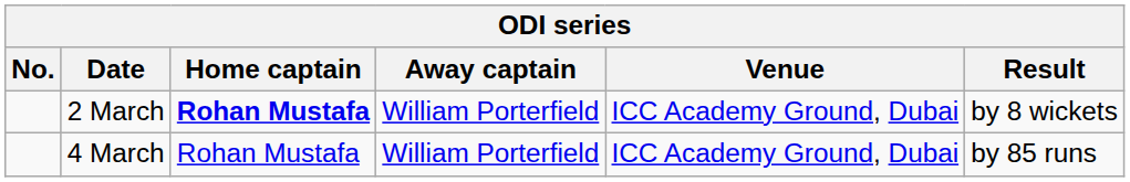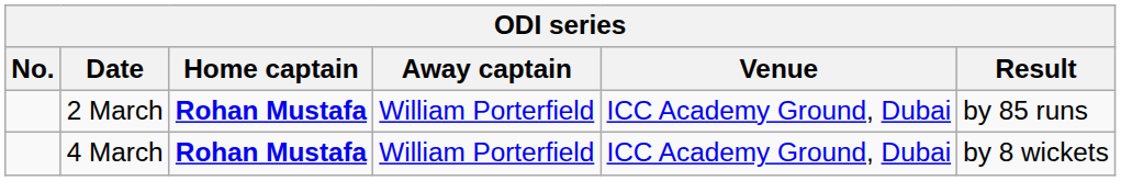 <table class="wikitable">
 <tr>
 <th colspan="6">ODI series</th>
 </tr>
 <tr>
 <th>No.</th>
 <th>Date</th>
 <th>Home captain</th>
 <th>Away captain</th>
 <th>Venue</th>
 <th>Result</th>
 </tr>
 <tr>
 <td></td>
 <td>2 March</td>
 <td><strong><a href='#'>Rohan Mustafa</a></strong></td>
 <td><a href='#'>William Porterfield</a></td>
 <td><a href='#'>ICC Academy Ground</a>, <a href='#'>Dubai</a></td>
-<td> by 8 wickets</td>
+<td> by 85 runs</td>
 </tr>
 <tr>
 <td></td>
 <td>4 March</td>
-<td><a href='#'>Rohan Mustafa</a></td>
+<td><strong><a href='#'>Rohan Mustafa</a></strong></td>
 <td><a href='#'>William Porterfield</a></td>
 <td><a href='#'>ICC Academy Ground</a>, <a href='#'>Dubai</a></td>
-<td> by 85 runs</td>
+<td> by 8 wickets</td>
 </tr>
 </table>
